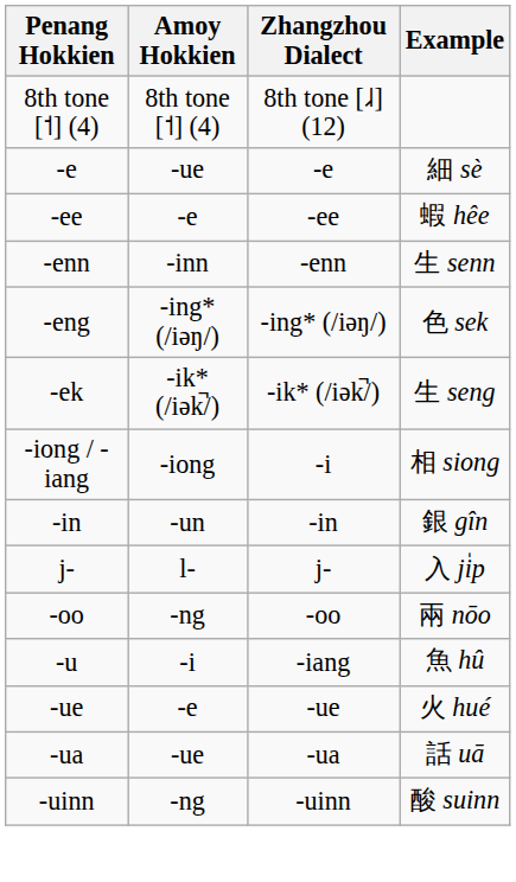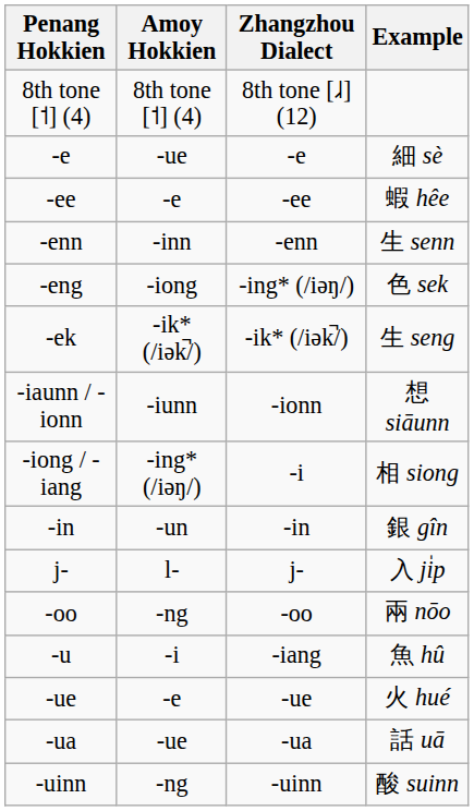 <table class="wikitable" style="font-size:100%;" width="35%">
 <tr>
 <th>Penang Hokkien</th>
 <th>Amoy Hokkien</th>
 <th>Zhangzhou Dialect</th>
 <th>Example</th>
 </tr>
 <tr>
 <td align=center>8th tone [˦] (4)</td>
 <td align=center>8th tone [˦] (4)</td>
 <td align=center>8th tone [˩˨] (12)</td>
 <td></td>
 </tr>
 <tr>
 <td align=center>-e</td>
 <td align=center>-ue</td>
 <td align=center>-e</td>
 <td align=center>細 <em>sè</em></td>
 </tr>
 <tr>
 <td align=center>-ee</td>
 <td align=center>-e</td>
 <td align=center>-ee</td>
 <td align=center>蝦 <em>hêe</em></td>
 </tr>
 <tr>
 <td align=center>-enn</td>
 <td align=center>-inn</td>
 <td align=center>-enn</td>
 <td align=center>生 <em>senn</em></td>
 </tr>
 <tr>
 <td align=center>-eng</td>
-<td align=center>-ing* (/iəŋ/)</td>
+<td align=center>-iong</td>
 <td align=center>-ing* (/iəŋ/)</td>
 <td align=center>色 <em>sek</em></td>
 </tr>
 <tr>
 <td align=center>-ek</td>
 <td align=center>-ik* (/iək̚/)</td>
 <td align=center>-ik* (/iək̚/)</td>
 <td align=center>生 <em>seng</em></td>
 </tr>
 <tr>
+<td align=center>-iaunn / -ionn</td>
+<td align=center>-iunn</td>
+<td align=center>-ionn</td>
+<td align=center>想 <em>siāunn</em></td>
+</tr>
+<tr>
 <td align=center>-iong / -iang</td>
-<td align=center>-iong</td>
+<td align=center>-ing* (/iəŋ/)</td>
 <td align=center>-i</td>
 <td align=center>相 <em>siong</em></td>
 </tr>
 <tr>
 <td align=center>-in</td>
 <td align=center>-un</td>
 <td align=center>-in</td>
 <td align=center>銀 <em>gîn</em></td>
 </tr>
 <tr>
 <td align=center>j-</td>
 <td align=center>l-</td>
 <td align=center>j-</td>
 <td align=center>入 <em>ji̍p</em></td>
 </tr>
 <tr>
 <td align=center>-oo</td>
 <td align=center>-ng</td>
 <td align=center>-oo</td>
 <td align=center>兩 <em>nōo</em></td>
 </tr>
 <tr>
 <td align=center>-u</td>
 <td align=center>-i</td>
 <td align=center>-iang</td>
 <td align=center>魚 <em>hû</em></td>
 </tr>
 <tr>
 <td align=center>-ue</td>
 <td align=center>-e</td>
 <td align=center>-ue</td>
 <td align=center>火 <em>hué</em></td>
 </tr>
 <tr>
 <td align=center>-ua</td>
 <td align=center>-ue</td>
 <td align=center>-ua</td>
 <td align=center>話 <em>uā</em></td>
 </tr>
 <tr>
 <td align=center>-uinn</td>
 <td align=center>-ng</td>
 <td align=center>-uinn</td>
 <td align=center>酸 <em>suinn</em></td>
 </tr>
 </table>
